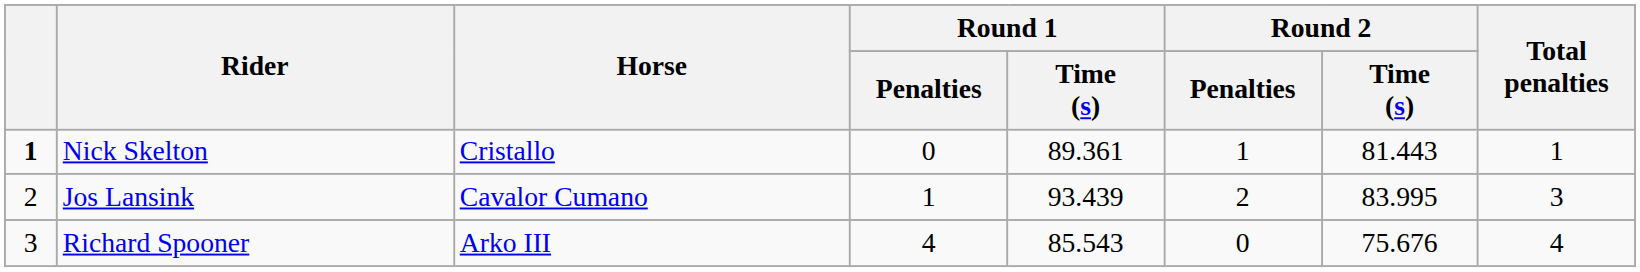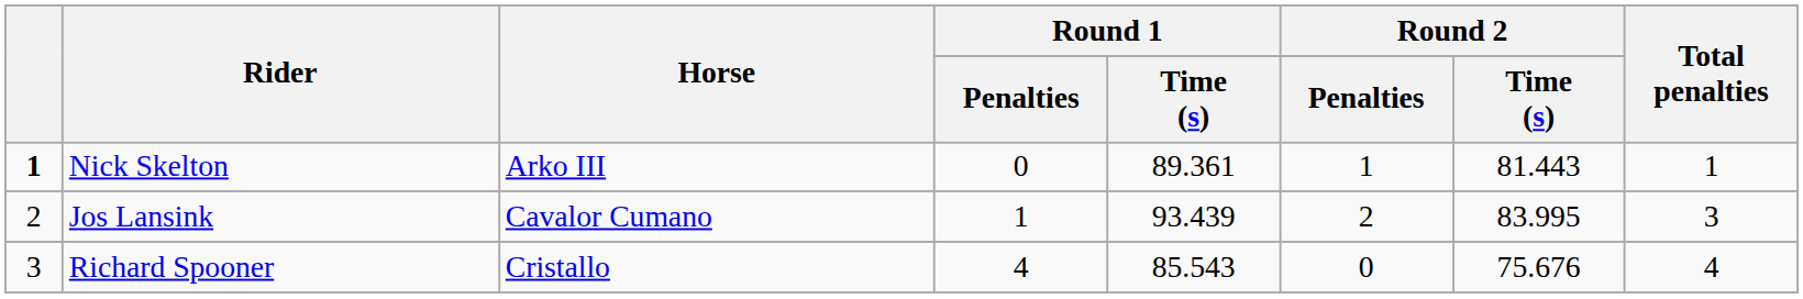 <table class="wikitable" style="font-size: 90%">
 <tr>
 <th rowspan=2 width=20></th>
 <th rowspan=2 width=200>Rider</th>
 <th rowspan=2 width=200>Horse</th>
 <th colspan=2>Round 1</th>
 <th colspan=2>Round 2</th>
 <th rowspan=2 width=75>Total penalties</th>
 </tr>
 <tr>
 <th width=75>Penalties</th>
 <th width=75>Time<br>(<a href='#'>s</a>)</th>
 <th width=75>Penalties</th>
 <th width=75>Time<br>(<a href='#'>s</a>)</th>
 </tr>
 <tr>
 <td align=center><strong>1</strong></td>
 <td> <a href='#'>Nick Skelton</a></td>
-<td><a href='#'>Cristallo</a></td>
+<td><a href='#'>Arko III</a></td>
 <td align=center>0</td>
 <td align=center>89.361</td>
 <td align=center>1</td>
 <td align=center>81.443</td>
 <td align=center>1</td>
 </tr>
 <tr>
 <td align=center>2</td>
 <td> <a href='#'>Jos Lansink</a></td>
 <td><a href='#'>Cavalor Cumano</a></td>
 <td align=center>1</td>
 <td align=center>93.439</td>
 <td align=center>2</td>
 <td align=center>83.995</td>
 <td align=center>3</td>
 </tr>
 <tr>
 <td align=center>3</td>
 <td> <a href='#'>Richard Spooner</a></td>
-<td><a href='#'>Arko III</a></td>
+<td><a href='#'>Cristallo</a></td>
 <td align=center>4</td>
 <td align=center>85.543</td>
 <td align=center>0</td>
 <td align=center>75.676</td>
 <td align=center>4</td>
 </tr>
 </table>
